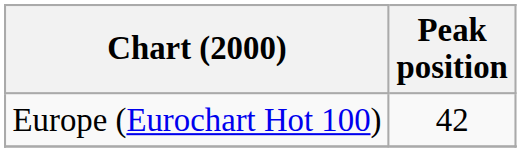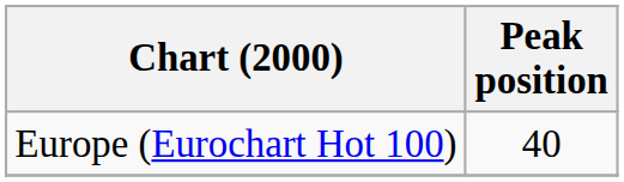 <table class="wikitable sortable">
 <tr>
 <th>Chart (2000)</th>
 <th>Peak<br>position</th>
 </tr>
 <tr>
 <td>Europe (<a href='#'>Eurochart Hot 100</a>)</td>
-<td align="center">42</td>
+<td align="center">40</td>
 </tr>
 <tr>
 </tr>
 <tr>
 </tr>
 <tr>
 </tr>
 <tr>
 </tr>
 <tr>
 </tr>
 </table>
